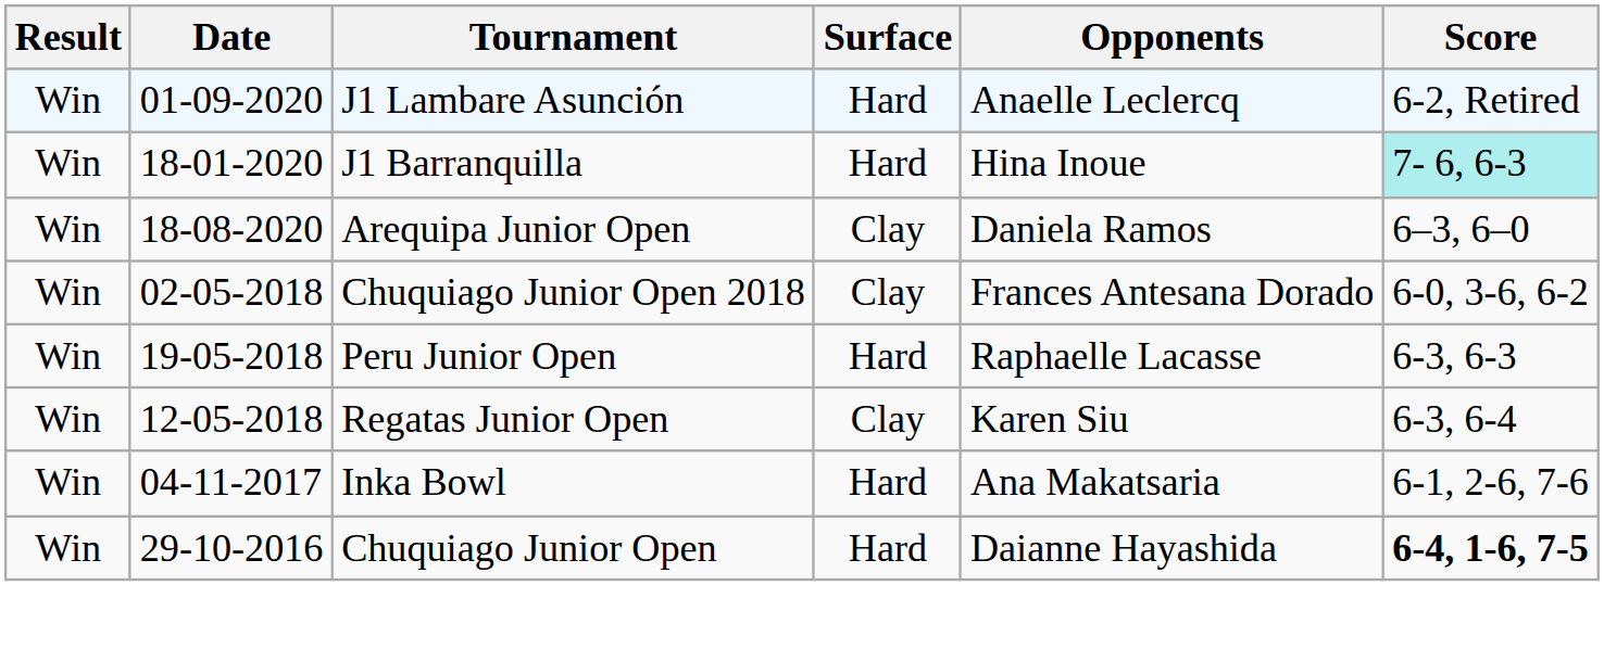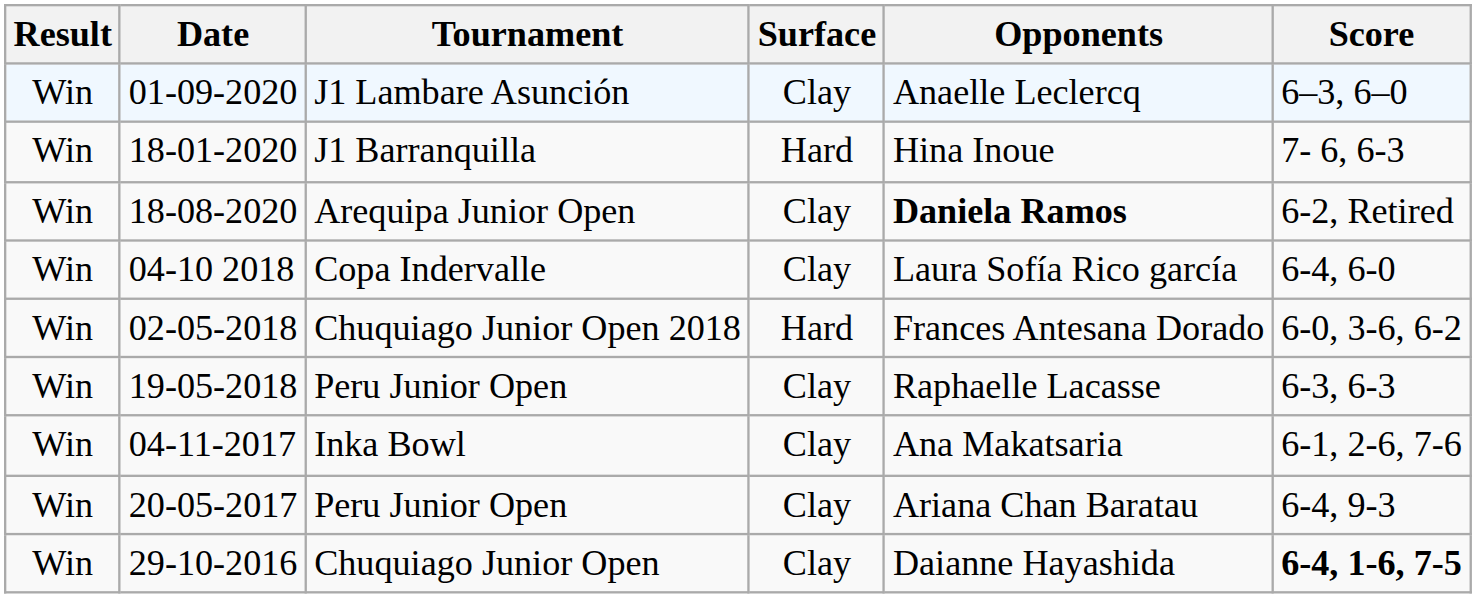 <table class="sortable wikitable" style="font-size:97%">
 <tr>
 <th>Result</th>
 <th>Date</th>
 <th>Tournament</th>
 <th>Surface</th>
 <th>Opponents</th>
 <th>Score</th>
 </tr>
 <tr style="background:#f0f8ff;">
 <td align="center">Win</td>
 <td>01-09-2020</td>
 <td> J1 Lambare Asunción</td>
-<td align="center">Hard</td>
+<td align="center">Clay</td>
 <td> Anaelle Leclercq</td>
-<td>6-2, Retired</td>
+<td>6–3, 6–0</td>
 </tr>
 <tr>
 <td align="center">Win</td>
 <td>18-01-2020</td>
 <td> J1 Barranquilla</td>
 <td align="center">Hard</td>
 <td> Hina Inoue</td>
-<td style="background: paleturquoise;">7- 6, 6-3</td>
+<td>7- 6, 6-3</td>
 </tr>
 <tr>
 <td align="center">Win</td>
 <td>18-08-2020</td>
 <td> Arequipa Junior Open</td>
 <td align="center">Clay</td>
-<td> Daniela Ramos</td>
-<td>6–3, 6–0</td>
+<td><strong> Daniela Ramos</strong></td>
+<td>6-2, Retired</td>
+</tr>
+<tr>
+<td align="center">Win</td>
+<td>04-10 2018</td>
+<td> Copa Indervalle</td>
+<td align="center">Clay</td>
+<td> Laura Sofía Rico garcía</td>
+<td>6-4, 6-0</td>
 </tr>
 <tr>
 <td align="center">Win</td>
 <td>02-05-2018</td>
 <td> Chuquiago Junior Open 2018</td>
-<td align="center">Clay</td>
+<td align="center">Hard</td>
 <td> Frances Antesana Dorado</td>
 <td>6-0, 3-6, 6-2</td>
 </tr>
 <tr>
 <td align="center">Win</td>
 <td>19-05-2018</td>
 <td> Peru Junior Open</td>
-<td align="center">Hard</td>
+<td align="center">Clay</td>
 <td> Raphaelle Lacasse</td>
 <td>6-3, 6-3</td>
 </tr>
 <tr>
 <td align="center">Win</td>
-<td>12-05-2018</td>
-<td> Regatas Junior Open</td>
-<td align="center">Clay</td>
-<td> Karen Siu</td>
-<td>6-3, 6-4</td>
-</tr>
-<tr>
-<td align="center">Win</td>
 <td>04-11-2017</td>
 <td> Inka Bowl</td>
-<td align="center">Hard</td>
+<td align="center">Clay</td>
 <td><strong></strong> Ana Makatsaria</td>
 <td>6-1, 2-6, 7-6</td>
 </tr>
 <tr>
 <td align="center">Win</td>
+<td>20-05-2017</td>
+<td> Peru Junior Open</td>
+<td align="center">Clay</td>
+<td> Ariana Chan Baratau</td>
+<td>6-4, 9-3</td>
+</tr>
+<tr>
+<td align="center">Win</td>
 <td>29-10-2016</td>
 <td> Chuquiago Junior Open</td>
-<td align="center">Hard</td>
+<td align="center">Clay</td>
 <td> Daianne Hayashida</td>
 <td><strong>6-4, 1-6, 7-5</strong></td>
 </tr>
 </table>
